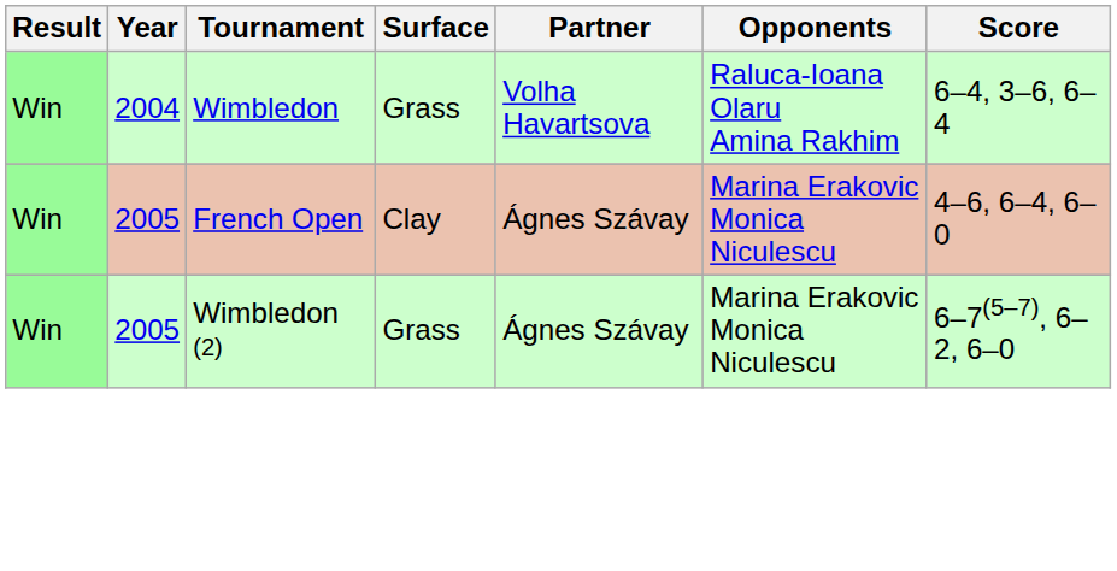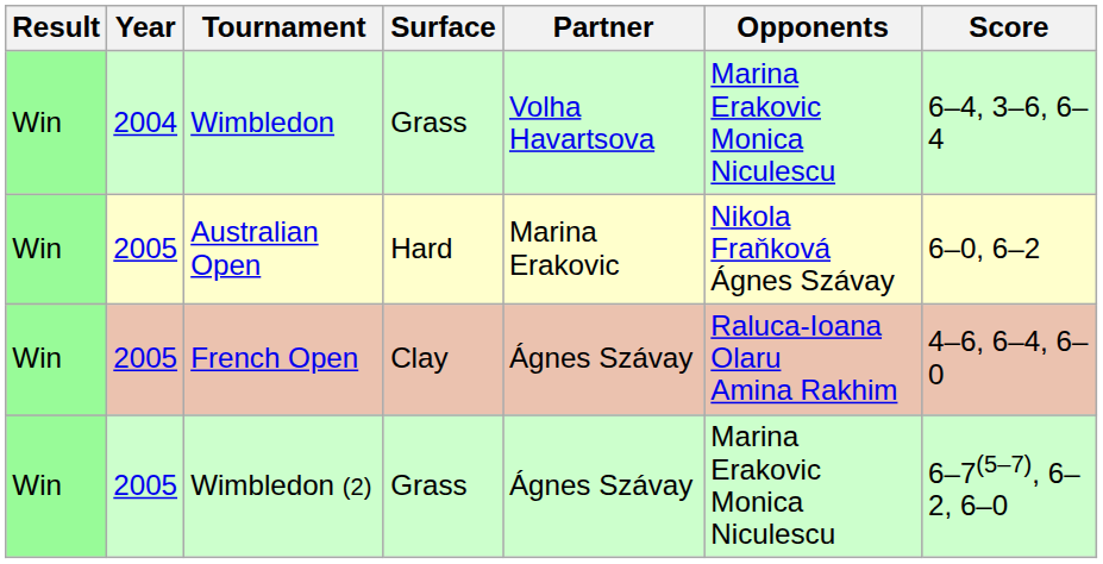 <table class="sortable wikitable">
 <tr>
 <th>Result</th>
 <th>Year</th>
 <th>Tournament</th>
 <th>Surface</th>
 <th>Partner</th>
 <th>Opponents</th>
 <th class=unsortable>Score</th>
 </tr>
 <tr bgcolor=CCFFCC>
 <td bgcolor=98FB98>Win</td>
 <td><a href='#'>2004</a></td>
 <td><a href='#'>Wimbledon</a></td>
 <td>Grass</td>
 <td> <a href='#'>Volha Havartsova</a></td>
-<td> <a href='#'>Raluca-Ioana Olaru</a><br> <a href='#'>Amina Rakhim</a></td>
+<td> <a href='#'>Marina Erakovic</a><br> <a href='#'>Monica Niculescu</a></td>
 <td>6–4, 3–6, 6–4</td>
+</tr>
+<tr bgcolor=ffffcc>
+<td bgcolor=98FB98>Win</td>
+<td><a href='#'>2005</a></td>
+<td><a href='#'>Australian Open</a></td>
+<td>Hard</td>
+<td> Marina Erakovic</td>
+<td> <a href='#'>Nikola Fraňková</a><br> Ágnes Szávay</td>
+<td>6–0, 6–2</td>
 </tr>
 <tr bgcolor=EBC2AF>
 <td bgcolor=98FB98>Win</td>
 <td><a href='#'>2005</a></td>
 <td><a href='#'>French Open</a></td>
 <td>Clay</td>
 <td> Ágnes Szávay</td>
-<td> <a href='#'>Marina Erakovic</a><br> <a href='#'>Monica Niculescu</a></td>
+<td> <a href='#'>Raluca-Ioana Olaru</a><br> <a href='#'>Amina Rakhim</a></td>
 <td>4–6, 6–4, 6–0</td>
 </tr>
 <tr bgcolor=CCFFCC>
 <td bgcolor=98FB98>Win</td>
 <td><a href='#'>2005</a></td>
 <td>Wimbledon <small>(2)</small></td>
 <td>Grass</td>
 <td> Ágnes Szávay</td>
 <td> Marina Erakovic<br> Monica Niculescu</td>
 <td>6–7<sup>(5–7)</sup>, 6–2, 6–0</td>
 </tr>
 </table>
